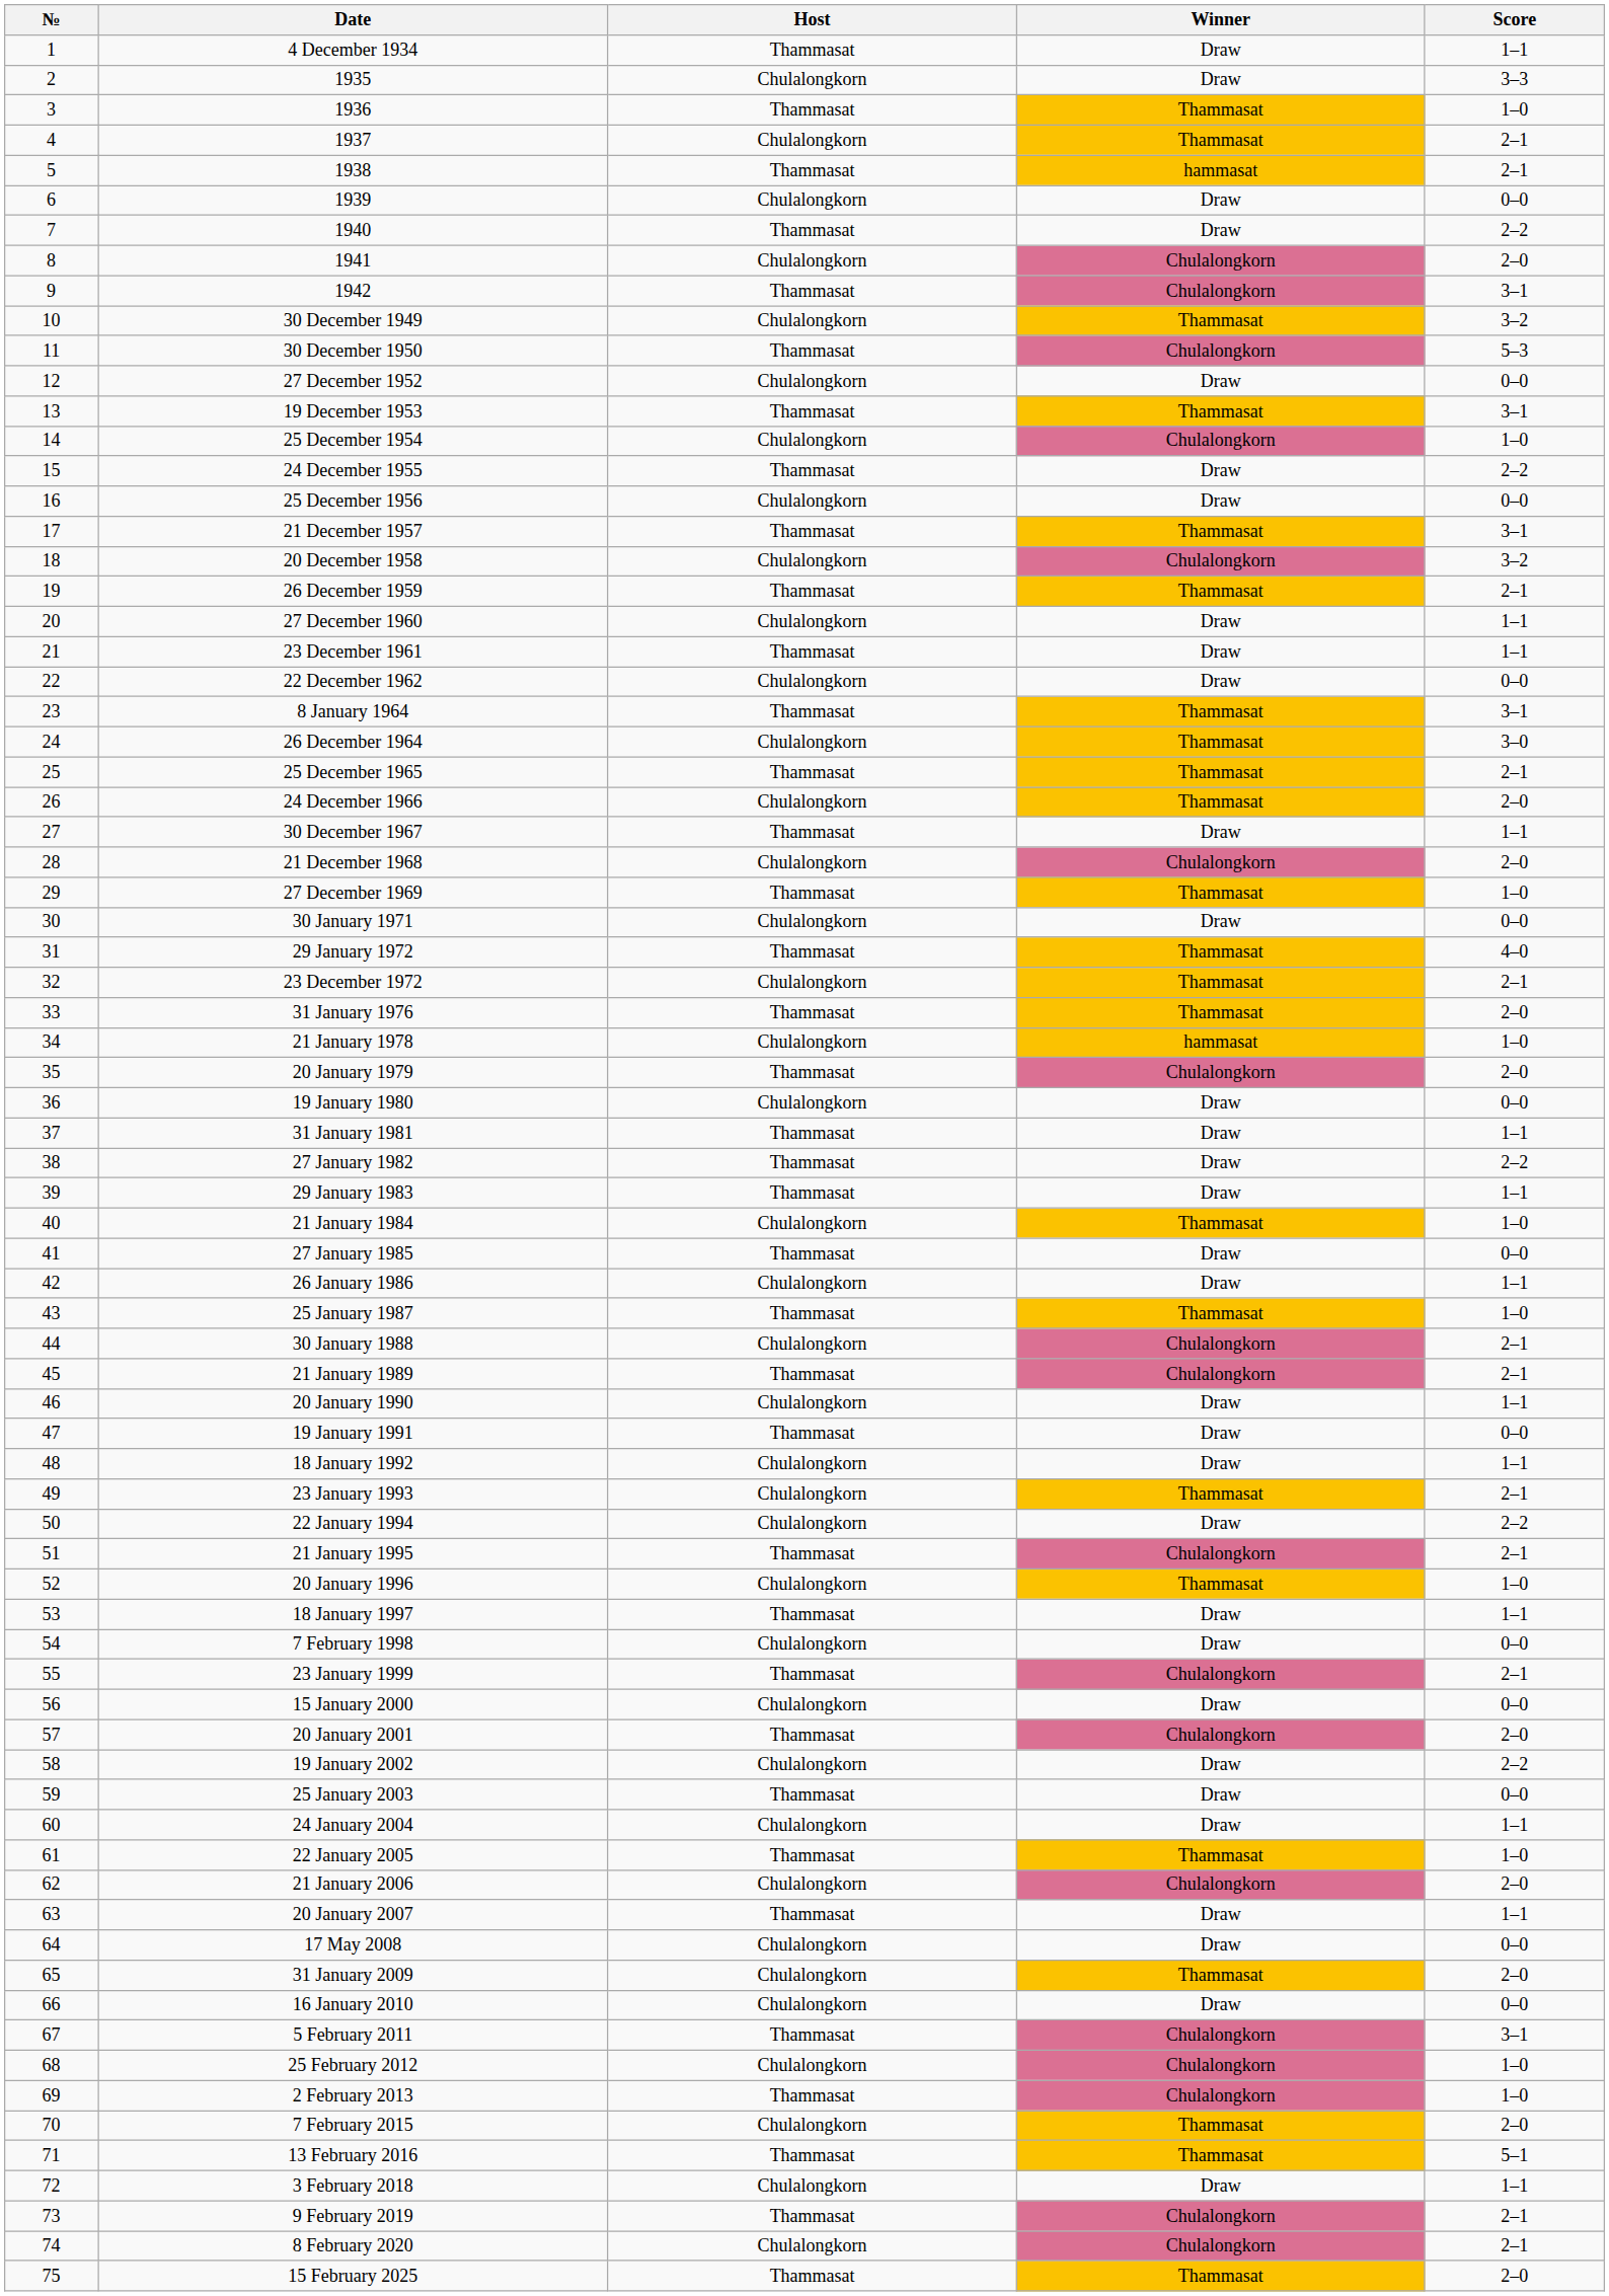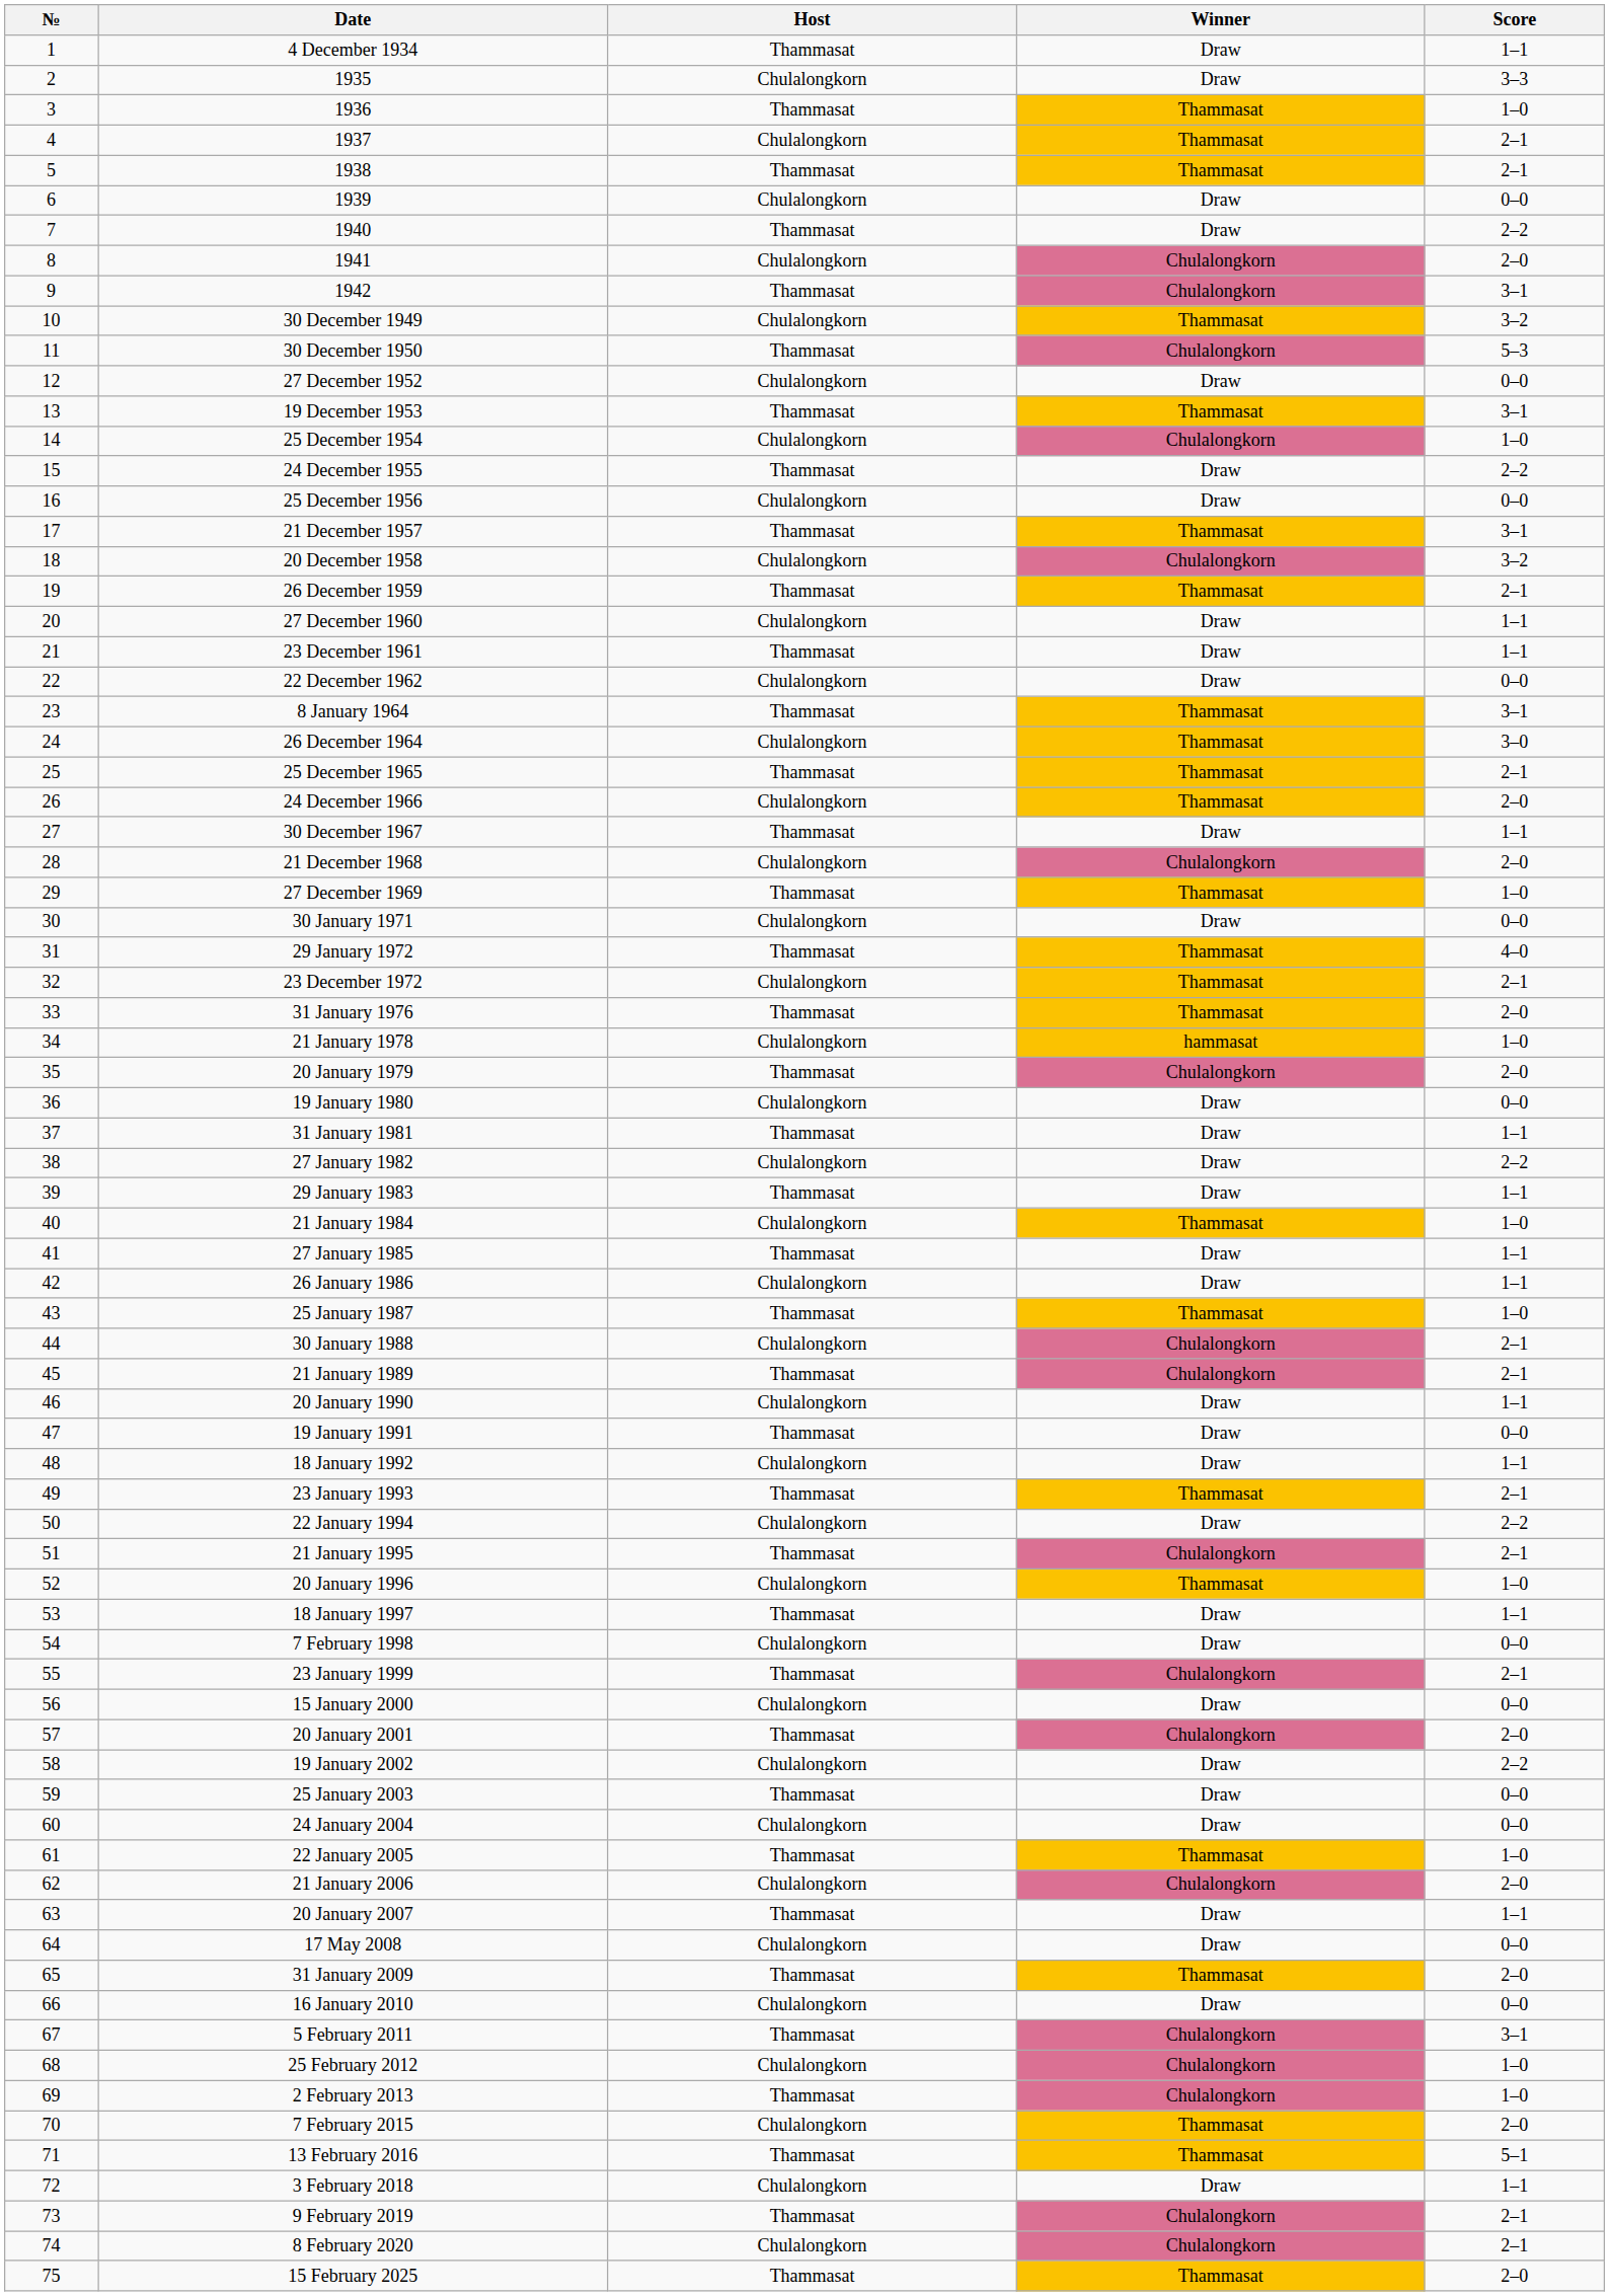 <table class="wikitable" style="font-size:90%; width: 100%; text-align: center;">
 <tr>
 <th>№</th>
 <th>Date</th>
 <th>Host</th>
 <th>Winner</th>
 <th>Score</th>
 </tr>
 <tr>
 <td>1</td>
 <td>4 December 1934</td>
 <td> Thammasat</td>
 <td>Draw</td>
 <td>1–1</td>
 </tr>
 <tr>
 <td>2</td>
 <td>1935</td>
 <td> Chulalongkorn</td>
 <td>Draw</td>
 <td>3–3</td>
 </tr>
 <tr>
 <td>3</td>
 <td>1936</td>
 <td> Thammasat</td>
 <td style="background:#FBC200">Thammasat</td>
 <td>1–0</td>
 </tr>
 <tr>
 <td>4</td>
 <td>1937</td>
 <td> Chulalongkorn</td>
 <td style="background:#FBC200">Thammasat</td>
 <td>2–1</td>
 </tr>
 <tr>
 <td>5</td>
 <td>1938</td>
 <td> Thammasat</td>
-<td style="background:#FBC200">hammasat</td>
+<td style="background:#FBC200">Thammasat</td>
 <td>2–1</td>
 </tr>
 <tr>
 <td>6</td>
 <td>1939</td>
 <td> Chulalongkorn</td>
 <td>Draw</td>
 <td>0–0</td>
 </tr>
 <tr>
 <td>7</td>
 <td>1940</td>
 <td> Thammasat</td>
 <td>Draw</td>
 <td>2–2</td>
 </tr>
 <tr>
 <td>8</td>
 <td>1941</td>
 <td> Chulalongkorn</td>
 <td style="background: #DB7093;">Chulalongkorn</td>
 <td>2–0</td>
 </tr>
 <tr>
 <td>9</td>
 <td>1942</td>
 <td> Thammasat</td>
 <td style="background: #DB7093;">Chulalongkorn</td>
 <td>3–1</td>
 </tr>
 <tr>
 <td>10</td>
 <td>30 December 1949</td>
 <td> Chulalongkorn</td>
 <td style="background:#FBC200">Thammasat</td>
 <td>3–2</td>
 </tr>
 <tr>
 <td>11</td>
 <td>30 December 1950</td>
 <td> Thammasat</td>
 <td style="background: #DB7093;">Chulalongkorn</td>
 <td>5–3</td>
 </tr>
 <tr>
 <td>12</td>
 <td>27 December 1952</td>
 <td> Chulalongkorn</td>
 <td>Draw</td>
 <td>0–0</td>
 </tr>
 <tr>
 <td>13</td>
 <td>19 December 1953</td>
 <td> Thammasat</td>
 <td style="background:#FBC200">Thammasat</td>
 <td>3–1</td>
 </tr>
 <tr>
 <td>14</td>
 <td>25 December 1954</td>
 <td> Chulalongkorn</td>
 <td style="background: #DB7093;">Chulalongkorn</td>
 <td>1–0</td>
 </tr>
 <tr>
 <td>15</td>
 <td>24 December 1955</td>
 <td> Thammasat</td>
 <td>Draw</td>
 <td>2–2</td>
 </tr>
 <tr>
 <td>16</td>
 <td>25 December 1956</td>
 <td> Chulalongkorn</td>
 <td>Draw</td>
 <td>0–0</td>
 </tr>
 <tr>
 <td>17</td>
 <td>21 December 1957</td>
 <td> Thammasat</td>
 <td style="background:#FBC200">Thammasat</td>
 <td>3–1</td>
 </tr>
 <tr>
 <td>18</td>
 <td>20 December 1958</td>
 <td> Chulalongkorn</td>
 <td style="background: #DB7093;">Chulalongkorn</td>
 <td>3–2</td>
 </tr>
 <tr>
 <td>19</td>
 <td>26 December 1959</td>
 <td> Thammasat</td>
 <td style="background:#FBC200">Thammasat</td>
 <td>2–1</td>
 </tr>
 <tr>
 <td>20</td>
 <td>27 December 1960</td>
 <td> Chulalongkorn</td>
 <td>Draw</td>
 <td>1–1</td>
 </tr>
 <tr>
 <td>21</td>
 <td>23 December 1961</td>
 <td> Thammasat</td>
 <td>Draw</td>
 <td>1–1</td>
 </tr>
 <tr>
 <td>22</td>
 <td>22 December 1962</td>
 <td> Chulalongkorn</td>
 <td>Draw</td>
 <td>0–0</td>
 </tr>
 <tr>
 <td>23</td>
 <td>8 January 1964</td>
 <td> Thammasat</td>
 <td style="background:#FBC200">Thammasat</td>
 <td>3–1</td>
 </tr>
 <tr>
 <td>24</td>
 <td>26 December 1964</td>
 <td> Chulalongkorn</td>
 <td style="background:#FBC200">Thammasat</td>
 <td>3–0</td>
 </tr>
 <tr>
 <td>25</td>
 <td>25 December 1965</td>
 <td> Thammasat</td>
 <td style="background:#FBC200">Thammasat</td>
 <td>2–1</td>
 </tr>
 <tr>
 <td>26</td>
 <td>24 December 1966</td>
 <td> Chulalongkorn</td>
 <td style="background:#FBC200">Thammasat</td>
 <td>2–0</td>
 </tr>
 <tr>
 <td>27</td>
 <td>30 December 1967</td>
 <td> Thammasat</td>
 <td>Draw</td>
 <td>1–1</td>
 </tr>
 <tr>
 <td>28</td>
 <td>21 December 1968</td>
 <td> Chulalongkorn</td>
 <td style="background: #DB7093;">Chulalongkorn</td>
 <td>2–0</td>
 </tr>
 <tr>
 <td>29</td>
 <td>27 December 1969</td>
 <td> Thammasat</td>
 <td style="background:#FBC200">Thammasat</td>
 <td>1–0</td>
 </tr>
 <tr>
 <td>30</td>
 <td>30 January 1971</td>
 <td> Chulalongkorn</td>
 <td>Draw</td>
 <td>0–0</td>
 </tr>
 <tr>
 <td>31</td>
 <td>29 January 1972</td>
 <td> Thammasat</td>
 <td style="background:#FBC200">Thammasat</td>
 <td>4–0</td>
 </tr>
 <tr>
 <td>32</td>
 <td>23 December 1972</td>
 <td> Chulalongkorn</td>
 <td style="background:#FBC200">Thammasat</td>
 <td>2–1</td>
 </tr>
 <tr>
 <td>33</td>
 <td>31 January 1976</td>
 <td> Thammasat</td>
 <td style="background:#FBC200">Thammasat</td>
 <td>2–0</td>
 </tr>
 <tr>
 <td>34</td>
 <td>21 January 1978</td>
 <td> Chulalongkorn</td>
 <td style="background:#FBC200">hammasat</td>
 <td>1–0</td>
 </tr>
 <tr>
 <td>35</td>
 <td>20 January 1979</td>
 <td> Thammasat</td>
 <td style="background: #DB7093;">Chulalongkorn</td>
 <td>2–0</td>
 </tr>
 <tr>
 <td>36</td>
 <td>19 January 1980</td>
 <td> Chulalongkorn</td>
 <td>Draw</td>
 <td>0–0</td>
 </tr>
 <tr>
 <td>37</td>
 <td>31 January 1981</td>
 <td> Thammasat</td>
 <td>Draw</td>
 <td>1–1</td>
 </tr>
 <tr>
 <td>38</td>
 <td>27 January 1982</td>
-<td> Thammasat</td>
+<td> Chulalongkorn</td>
 <td>Draw</td>
 <td>2–2</td>
 </tr>
 <tr>
 <td>39</td>
 <td>29 January 1983</td>
 <td> Thammasat</td>
 <td>Draw</td>
 <td>1–1</td>
 </tr>
 <tr>
 <td>40</td>
 <td>21 January 1984</td>
 <td> Chulalongkorn</td>
 <td style="background:#FBC200">Thammasat</td>
 <td>1–0</td>
 </tr>
 <tr>
 <td>41</td>
 <td>27 January 1985</td>
 <td> Thammasat</td>
 <td>Draw</td>
-<td>0–0</td>
+<td>1–1</td>
 </tr>
 <tr>
 <td>42</td>
 <td>26 January 1986</td>
 <td> Chulalongkorn</td>
 <td>Draw</td>
 <td>1–1</td>
 </tr>
 <tr>
 <td>43</td>
 <td>25 January 1987</td>
 <td> Thammasat</td>
 <td style="background:#FBC200">Thammasat</td>
 <td>1–0</td>
 </tr>
 <tr>
 <td>44</td>
 <td>30 January 1988</td>
 <td> Chulalongkorn</td>
 <td style="background: #DB7093;">Chulalongkorn</td>
 <td>2–1</td>
 </tr>
 <tr>
 <td>45</td>
 <td>21 January 1989</td>
 <td> Thammasat</td>
 <td style="background: #DB7093;">Chulalongkorn</td>
 <td>2–1</td>
 </tr>
 <tr>
 <td>46</td>
 <td>20 January 1990</td>
 <td> Chulalongkorn</td>
 <td>Draw</td>
 <td>1–1</td>
 </tr>
 <tr>
 <td>47</td>
 <td>19 January 1991</td>
 <td> Thammasat</td>
 <td>Draw</td>
 <td>0–0</td>
 </tr>
 <tr>
 <td>48</td>
 <td>18 January 1992</td>
 <td> Chulalongkorn</td>
 <td>Draw</td>
 <td>1–1</td>
 </tr>
 <tr>
 <td>49</td>
 <td>23 January 1993</td>
-<td> Chulalongkorn</td>
+<td> Thammasat</td>
 <td style="background:#FBC200">Thammasat</td>
 <td>2–1</td>
 </tr>
 <tr>
 <td>50</td>
 <td>22 January 1994</td>
 <td> Chulalongkorn</td>
 <td>Draw</td>
 <td>2–2</td>
 </tr>
 <tr>
 <td>51</td>
 <td>21 January 1995</td>
 <td> Thammasat</td>
 <td style="background: #DB7093;">Chulalongkorn</td>
 <td>2–1</td>
 </tr>
 <tr>
 <td>52</td>
 <td>20 January 1996</td>
 <td> Chulalongkorn</td>
 <td style="background:#FBC200">Thammasat</td>
 <td>1–0</td>
 </tr>
 <tr>
 <td>53</td>
 <td>18 January 1997</td>
 <td> Thammasat</td>
 <td>Draw</td>
 <td>1–1</td>
 </tr>
 <tr>
 <td>54</td>
 <td>7 February 1998</td>
 <td> Chulalongkorn</td>
 <td>Draw</td>
 <td>0–0</td>
 </tr>
 <tr>
 <td>55</td>
 <td>23 January 1999</td>
 <td> Thammasat</td>
 <td style="background: #DB7093;">Chulalongkorn</td>
 <td>2–1</td>
 </tr>
 <tr>
 <td>56</td>
 <td>15 January 2000</td>
 <td> Chulalongkorn</td>
 <td>Draw</td>
 <td>0–0</td>
 </tr>
 <tr>
 <td>57</td>
 <td>20 January 2001</td>
 <td> Thammasat</td>
 <td style="background: #DB7093;">Chulalongkorn</td>
 <td>2–0</td>
 </tr>
 <tr>
 <td>58</td>
 <td>19 January 2002</td>
 <td> Chulalongkorn</td>
 <td>Draw</td>
 <td>2–2</td>
 </tr>
 <tr>
 <td>59</td>
 <td>25 January 2003</td>
 <td> Thammasat</td>
 <td>Draw</td>
 <td>0–0</td>
 </tr>
 <tr>
 <td>60</td>
 <td>24 January 2004</td>
 <td> Chulalongkorn</td>
 <td>Draw</td>
-<td>1–1</td>
+<td>0–0</td>
 </tr>
 <tr>
 <td>61</td>
 <td>22 January 2005</td>
 <td> Thammasat</td>
 <td style="background:#FBC200">Thammasat</td>
 <td>1–0</td>
 </tr>
 <tr>
 <td>62</td>
 <td>21 January 2006</td>
 <td> Chulalongkorn</td>
 <td style="background: #DB7093;">Chulalongkorn</td>
 <td>2–0</td>
 </tr>
 <tr>
 <td>63</td>
 <td>20 January 2007</td>
 <td> Thammasat</td>
 <td>Draw</td>
 <td>1–1</td>
 </tr>
 <tr>
 <td>64</td>
 <td>17 May 2008</td>
 <td> Chulalongkorn</td>
 <td>Draw</td>
 <td>0–0</td>
 </tr>
 <tr>
 <td>65</td>
 <td>31 January 2009</td>
-<td> Chulalongkorn</td>
+<td> Thammasat</td>
 <td style="background:#FBC200">Thammasat</td>
 <td>2–0</td>
 </tr>
 <tr>
 <td>66</td>
 <td>16 January 2010</td>
 <td> Chulalongkorn</td>
 <td>Draw</td>
 <td>0–0</td>
 </tr>
 <tr>
 <td>67</td>
 <td>5 February 2011</td>
 <td> Thammasat</td>
 <td style="background: #DB7093;">Chulalongkorn</td>
 <td>3–1</td>
 </tr>
 <tr>
 <td>68</td>
 <td>25 February 2012</td>
 <td> Chulalongkorn</td>
 <td style="background: #DB7093;">Chulalongkorn</td>
 <td>1–0</td>
 </tr>
 <tr>
 <td>69</td>
 <td>2 February 2013</td>
 <td> Thammasat</td>
 <td style="background: #DB7093;">Chulalongkorn</td>
 <td>1–0</td>
 </tr>
 <tr>
 <td>70</td>
 <td>7 February 2015</td>
 <td> Chulalongkorn</td>
 <td style="background:#FBC200">Thammasat</td>
 <td>2–0</td>
 </tr>
 <tr>
 <td>71</td>
 <td>13 February 2016</td>
 <td> Thammasat</td>
 <td style="background:#FBC200">Thammasat</td>
 <td>5–1</td>
 </tr>
 <tr>
 <td>72</td>
 <td>3 February 2018</td>
 <td> Chulalongkorn</td>
 <td>Draw</td>
 <td>1–1</td>
 </tr>
 <tr>
 <td>73</td>
 <td>9 February 2019</td>
 <td> Thammasat</td>
 <td style="background: #DB7093;">Chulalongkorn</td>
 <td>2–1</td>
 </tr>
 <tr>
 <td>74</td>
 <td>8 February 2020</td>
 <td> Chulalongkorn</td>
 <td style="background: #DB7093;">Chulalongkorn</td>
 <td>2–1</td>
 </tr>
 <tr>
 <td>75</td>
 <td>15 February 2025</td>
 <td> Thammasat</td>
 <td style="background:#FBC200">Thammasat</td>
 <td>2–0</td>
 </tr>
 </table>
